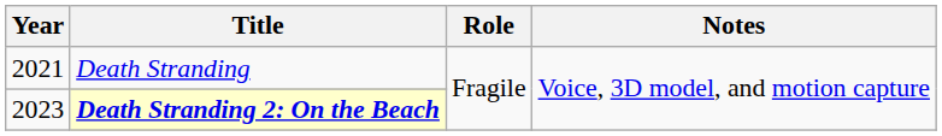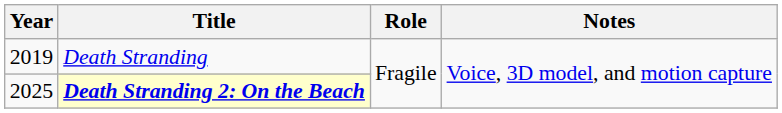 <table class="wikitable sortable plainrowheaders">
 <tr>
 <th>Year</th>
 <th>Title</th>
 <th>Role</th>
 <th class="unsortable">Notes</th>
 </tr>
 <tr>
-<td>2021</td>
+<td>2019</td>
 <td><em><a href='#'>Death Stranding</a></em></td>
 <td rowspan="2">Fragile</td>
 <td rowspan="2"><a href='#'>Voice</a>, <a href='#'>3D model</a>, and <a href='#'>motion capture</a></td>
 </tr>
 <tr>
-<td>2023</td>
+<td>2025</td>
 <th scope=row align="left" style="background:#FFFFCC;"><em><a href='#'>Death Stranding 2: On the Beach</a></em> </th>
 </tr>
 </table>
